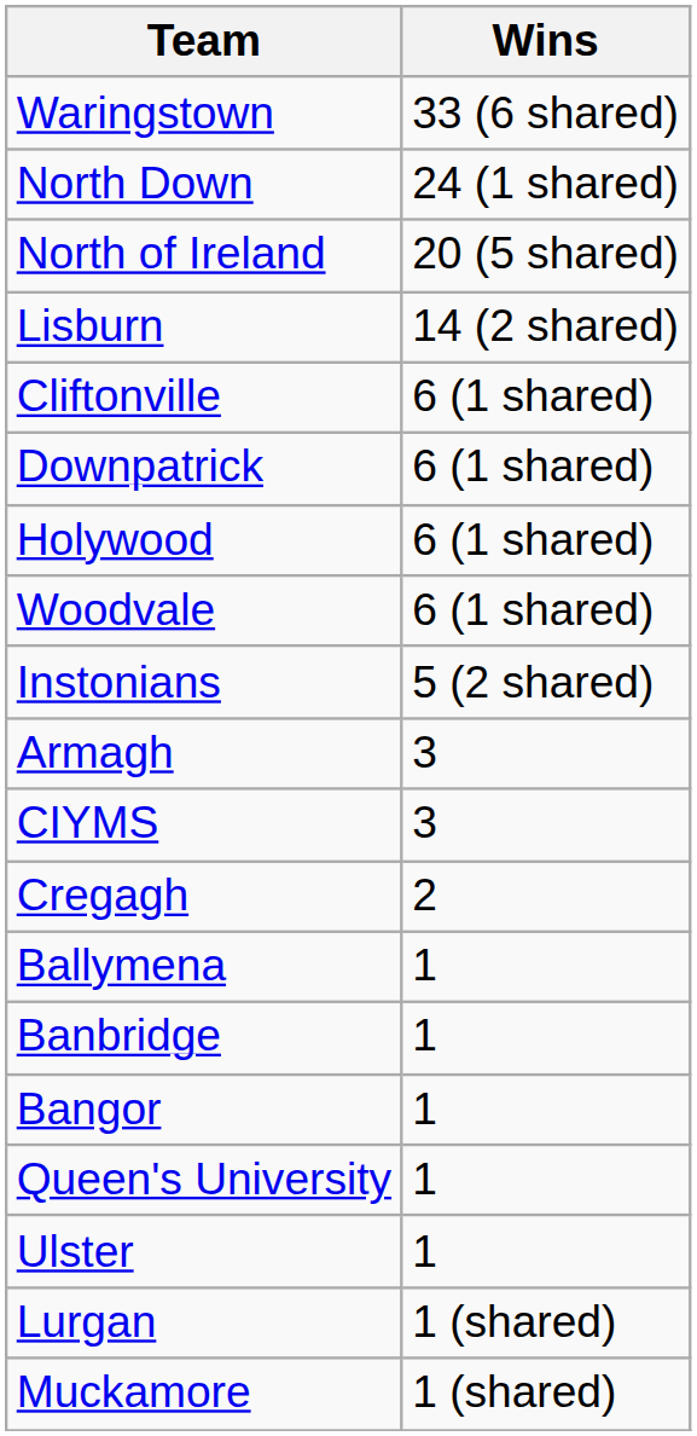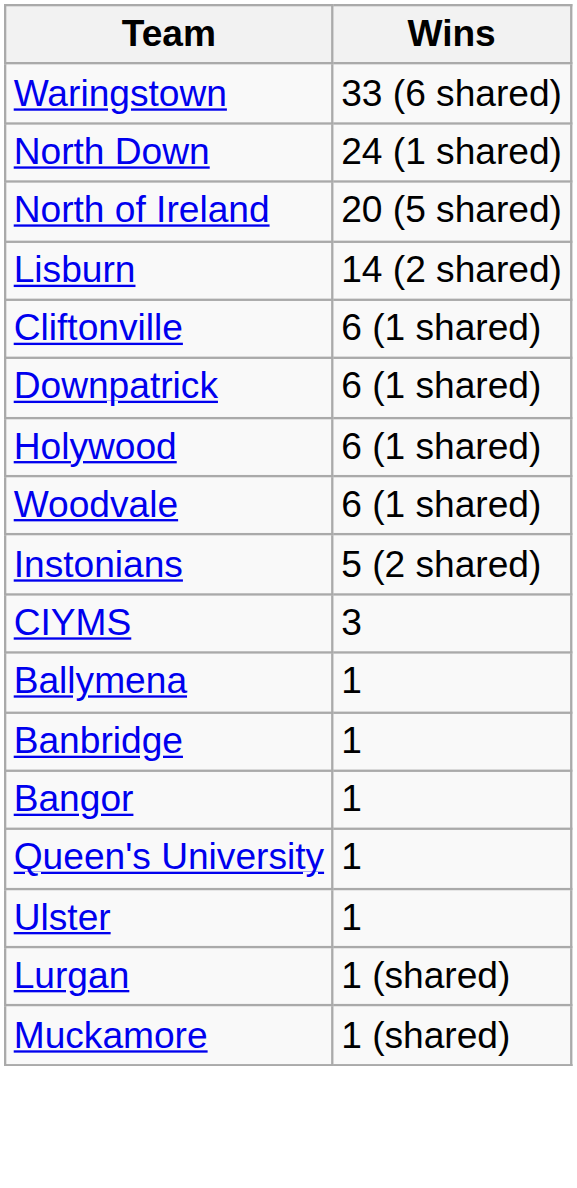 <table class="wikitable">
 <tr>
 <th>Team</th>
 <th>Wins</th>
 </tr>
 <tr>
 <td><a href='#'>Waringstown</a></td>
 <td>33 (6 shared)</td>
 </tr>
 <tr>
 <td><a href='#'>North Down</a></td>
 <td>24 (1 shared)</td>
 </tr>
 <tr>
 <td><a href='#'>North of Ireland</a></td>
 <td>20 (5 shared)</td>
 </tr>
 <tr>
 <td><a href='#'>Lisburn</a></td>
 <td>14 (2 shared)</td>
 </tr>
 <tr>
 <td><a href='#'>Cliftonville</a></td>
 <td>6 (1 shared)</td>
 </tr>
 <tr>
 <td><a href='#'>Downpatrick</a></td>
 <td>6 (1 shared)</td>
 </tr>
 <tr>
 <td><a href='#'>Holywood</a></td>
 <td>6 (1 shared)</td>
 </tr>
 <tr>
 <td><a href='#'>Woodvale</a></td>
 <td>6 (1 shared)</td>
 </tr>
 <tr>
 <td><a href='#'>Instonians</a></td>
 <td>5 (2 shared)</td>
 </tr>
 <tr>
-<td><a href='#'>Armagh</a></td>
-<td>3</td>
-</tr>
-<tr>
 <td><a href='#'>CIYMS</a></td>
 <td>3</td>
-</tr>
-<tr>
-<td><a href='#'>Cregagh</a></td>
-<td>2</td>
 </tr>
 <tr>
 <td><a href='#'>Ballymena</a></td>
 <td>1</td>
 </tr>
 <tr>
 <td><a href='#'>Banbridge</a></td>
 <td>1</td>
 </tr>
 <tr>
 <td><a href='#'>Bangor</a></td>
 <td>1</td>
 </tr>
 <tr>
 <td><a href='#'>Queen's University</a></td>
 <td>1</td>
 </tr>
 <tr>
 <td><a href='#'>Ulster</a></td>
 <td>1</td>
 </tr>
 <tr>
 <td><a href='#'>Lurgan</a></td>
 <td>1 (shared)</td>
 </tr>
 <tr>
 <td><a href='#'>Muckamore</a></td>
 <td>1 (shared)</td>
 </tr>
 <tr>
 </tr>
 </table>
